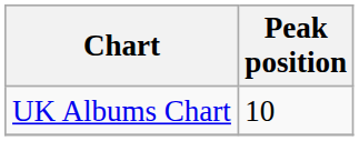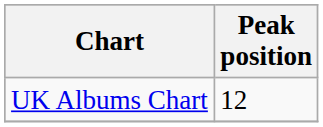 <table class="wikitable">
 <tr>
 <th>Chart</th>
 <th>Peak<br>position</th>
 </tr>
 <tr>
 <td><a href='#'>UK Albums Chart</a></td>
-<td>10</td>
+<td>12</td>
 </tr>
 <tr>
 </tr>
 </table>
